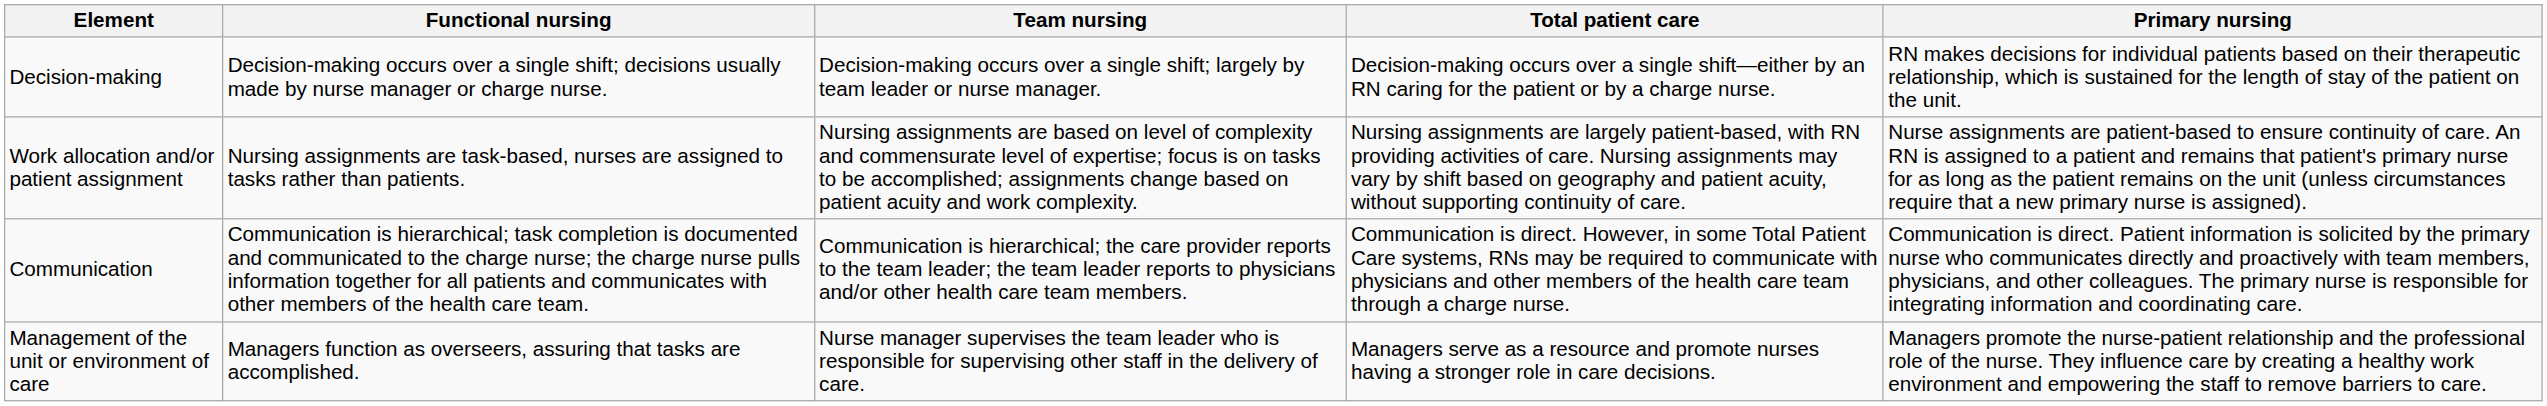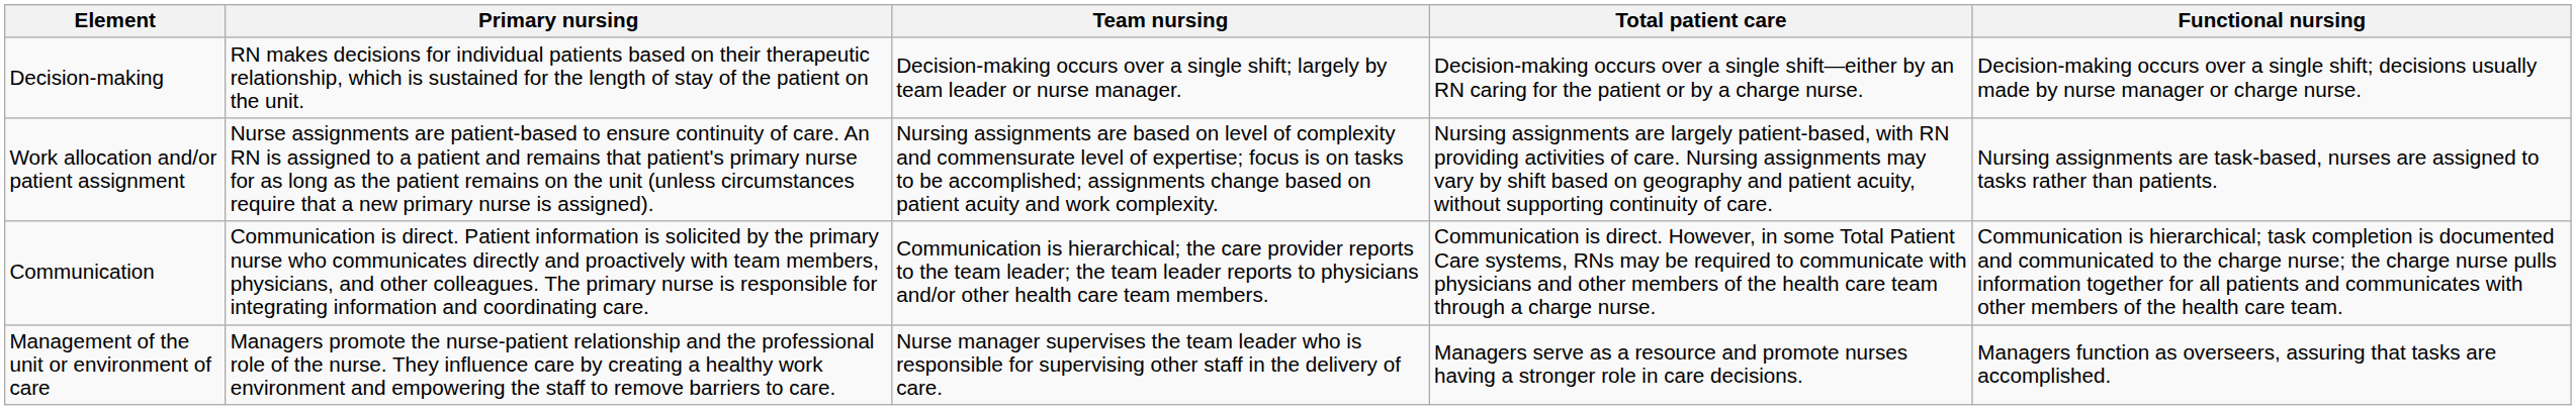 <table class="wikitable">
 <tr>
 <th>Element</th>
-<th>Functional nursing</th>
+<th>Primary nursing</th>
 <th>Team nursing</th>
 <th>Total patient care</th>
-<th>Primary nursing</th>
+<th>Functional nursing</th>
 </tr>
 <tr>
 <td>Decision-making</td>
-<td>Decision-making occurs over a single shift; decisions usually made by nurse manager or charge nurse.</td>
+<td>RN makes decisions for individual patients based on their therapeutic relationship, which is sustained for the length of stay of the patient on the unit.</td>
 <td>Decision-making occurs over a single shift; largely by team leader or nurse manager.</td>
 <td>Decision-making occurs over a single shift—either by an RN caring for the patient or by a charge nurse.</td>
-<td>RN makes decisions for individual patients based on their therapeutic relationship, which is sustained for the length of stay of the patient on the unit.</td>
+<td>Decision-making occurs over a single shift; decisions usually made by nurse manager or charge nurse.</td>
 </tr>
 <tr>
 <td>Work allocation and/or patient assignment</td>
-<td>Nursing assignments are task-based, nurses are assigned to tasks rather than patients.</td>
+<td>Nurse assignments are patient-based to ensure continuity of care. An RN is assigned to a patient and remains that patient's primary nurse for as long as the patient remains on the unit (unless circumstances require that a new primary nurse is assigned).</td>
 <td>Nursing assignments are based on level of complexity and commensurate level of expertise; focus is on tasks to be accomplished; assignments change based on patient acuity and work complexity.</td>
 <td>Nursing assignments are largely patient-based, with RN providing activities of care. Nursing assignments may vary by shift based on geography and patient acuity, without supporting continuity of care.</td>
-<td>Nurse assignments are patient-based to ensure continuity of care. An RN is assigned to a patient and remains that patient's primary nurse for as long as the patient remains on the unit (unless circumstances require that a new primary nurse is assigned).</td>
+<td>Nursing assignments are task-based, nurses are assigned to tasks rather than patients.</td>
 </tr>
 <tr>
 <td>Communication</td>
-<td>Communication is hierarchical; task completion is documented and communicated to the charge nurse; the charge nurse pulls information together for all patients and communicates with other members of the health care team.</td>
+<td>Communication is direct. Patient information is solicited by the primary nurse who communicates directly and proactively with team members, physicians, and other colleagues. The primary nurse is responsible for integrating information and coordinating care.</td>
 <td>Communication is hierarchical; the care provider reports to the team leader; the team leader reports to physicians and/or other health care team members.</td>
 <td>Communication is direct. However, in some Total Patient Care systems, RNs may be required to communicate with physicians and other members of the health care team through a charge nurse.</td>
-<td>Communication is direct. Patient information is solicited by the primary nurse who communicates directly and proactively with team members, physicians, and other colleagues. The primary nurse is responsible for integrating information and coordinating care.</td>
+<td>Communication is hierarchical; task completion is documented and communicated to the charge nurse; the charge nurse pulls information together for all patients and communicates with other members of the health care team.</td>
 </tr>
 <tr>
 <td>Management of the unit or environment of care</td>
-<td>Managers function as overseers, assuring that tasks are accomplished.</td>
+<td>Managers promote the nurse-patient relationship and the professional role of the nurse. They influence care by creating a healthy work environment and empowering the staff to remove barriers to care.</td>
 <td>Nurse manager supervises the team leader who is responsible for supervising other staff in the delivery of care.</td>
 <td>Managers serve as a resource and promote nurses having a stronger role in care decisions.</td>
-<td>Managers promote the nurse-patient relationship and the professional role of the nurse. They influence care by creating a healthy work environment and empowering the staff to remove barriers to care.</td>
+<td>Managers function as overseers, assuring that tasks are accomplished.</td>
 </tr>
 </table>
